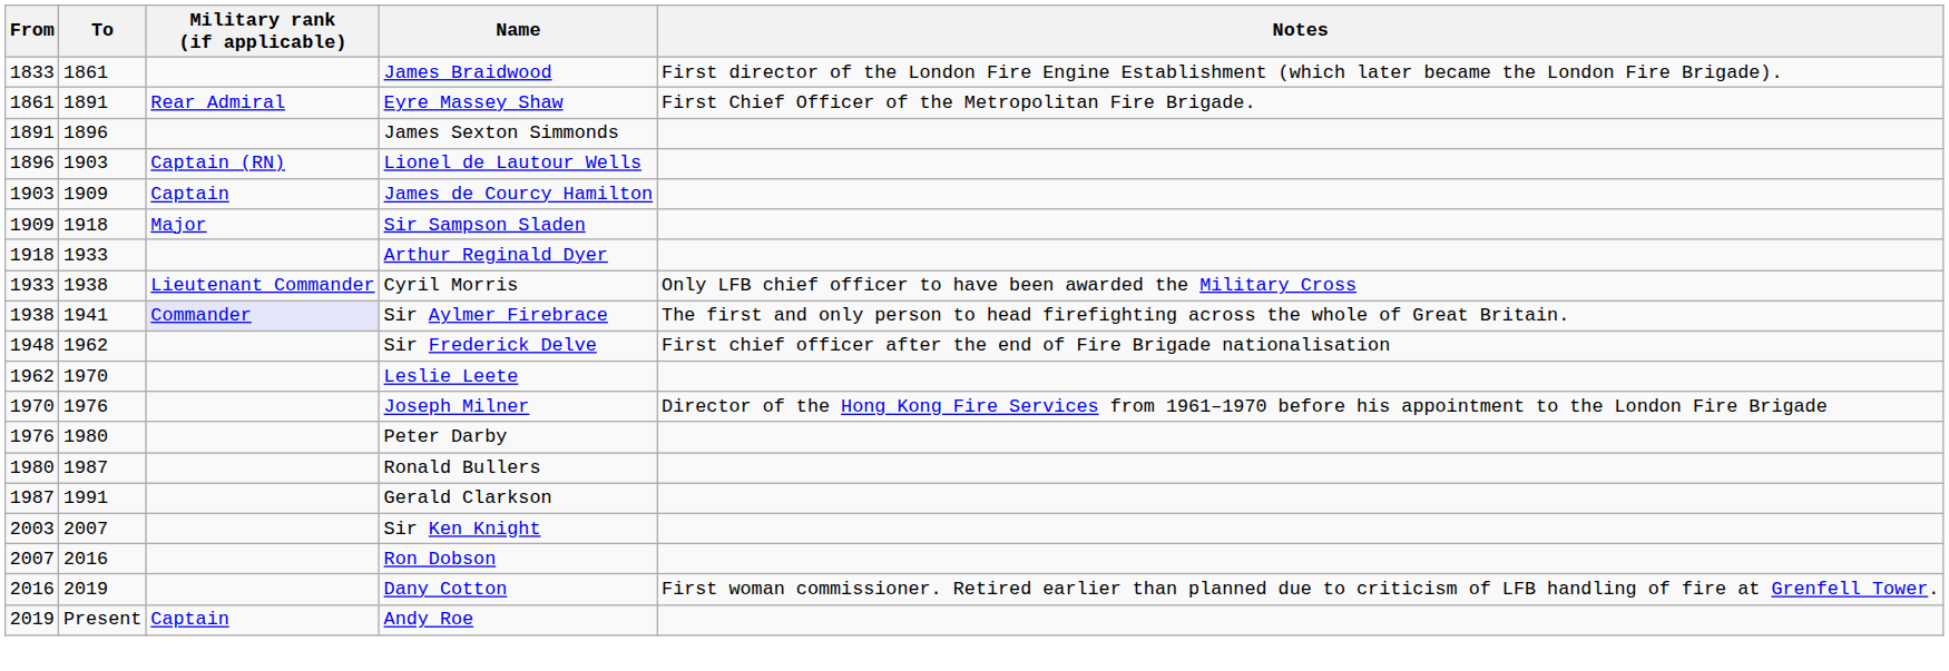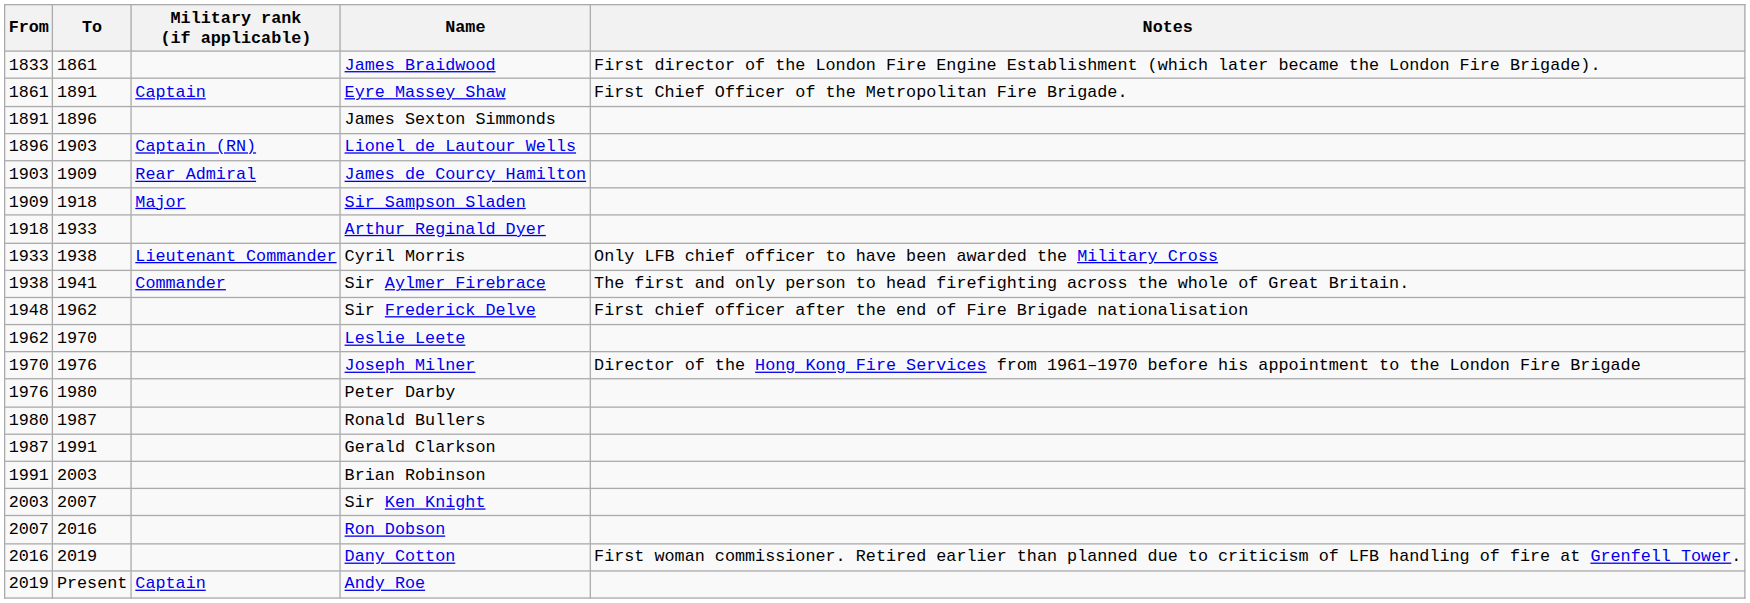 <table class="wikitable" style="text-align:left">
 <tr>
 <th>From</th>
 <th>To</th>
 <th>Military rank<br>(if applicable)</th>
 <th>Name</th>
 <th>Notes</th>
 </tr>
 <tr>
 <td>1833</td>
 <td>1861</td>
 <td></td>
 <td><a href='#'>James Braidwood</a></td>
 <td>First director of the London Fire Engine Establishment (which later became the London Fire Brigade).</td>
 </tr>
 <tr>
 <td>1861</td>
 <td>1891</td>
-<td><a href='#'>Rear Admiral</a></td>
+<td><a href='#'>Captain</a></td>
 <td><a href='#'>Eyre Massey Shaw</a></td>
 <td>First Chief Officer of the Metropolitan Fire Brigade.</td>
 </tr>
 <tr>
 <td>1891</td>
 <td>1896</td>
 <td></td>
 <td>James Sexton Simmonds</td>
 <td></td>
 </tr>
 <tr>
 <td>1896</td>
 <td>1903</td>
 <td><a href='#'>Captain (RN)</a></td>
 <td><a href='#'>Lionel de Lautour Wells</a></td>
 <td></td>
 </tr>
 <tr>
 <td>1903</td>
 <td>1909</td>
-<td><a href='#'>Captain</a></td>
+<td><a href='#'>Rear Admiral</a></td>
 <td><a href='#'>James de Courcy Hamilton</a></td>
 <td></td>
 </tr>
 <tr>
 <td>1909</td>
 <td>1918</td>
 <td><a href='#'>Major</a></td>
 <td><a href='#'>Sir Sampson Sladen</a></td>
 <td></td>
 </tr>
 <tr>
 <td>1918</td>
 <td>1933</td>
 <td></td>
 <td><a href='#'>Arthur Reginald Dyer</a></td>
 <td></td>
 </tr>
 <tr>
 <td>1933</td>
 <td>1938</td>
 <td><a href='#'>Lieutenant Commander</a></td>
 <td>Cyril Morris</td>
 <td>Only LFB chief officer to have been awarded the <a href='#'>Military Cross</a></td>
 </tr>
 <tr>
 <td>1938</td>
 <td>1941</td>
-<td style="background: lavender;"><a href='#'>Commander</a></td>
+<td><a href='#'>Commander</a></td>
 <td>Sir <a href='#'>Aylmer Firebrace</a></td>
 <td>The first and only person to head firefighting across the whole of Great Britain.<br></td>
 </tr>
 <tr>
 <td>1948</td>
 <td>1962</td>
 <td></td>
 <td>Sir <a href='#'>Frederick Delve</a></td>
 <td>First chief officer after the end of Fire Brigade nationalisation</td>
 </tr>
 <tr>
 <td>1962</td>
 <td>1970</td>
 <td></td>
 <td><a href='#'>Leslie Leete</a></td>
 <td></td>
 </tr>
 <tr>
 <td>1970</td>
 <td>1976</td>
 <td></td>
 <td><a href='#'>Joseph Milner</a></td>
 <td>Director of the <a href='#'>Hong Kong Fire Services</a> from 1961–1970 before his appointment to the London Fire Brigade</td>
 </tr>
 <tr>
 <td>1976</td>
 <td>1980</td>
 <td></td>
 <td>Peter Darby</td>
 <td></td>
 </tr>
 <tr>
 <td>1980</td>
 <td>1987</td>
 <td></td>
 <td>Ronald Bullers</td>
 <td></td>
 </tr>
 <tr>
 <td>1987</td>
 <td>1991</td>
 <td></td>
 <td>Gerald Clarkson</td>
 <td></td>
 </tr>
 <tr>
+<td>1991</td>
+<td>2003</td>
+<td></td>
+<td>Brian Robinson</td>
+<td></td>
+</tr>
+<tr>
 <td>2003</td>
 <td>2007</td>
 <td></td>
 <td>Sir <a href='#'>Ken Knight</a></td>
 <td></td>
 </tr>
 <tr>
 <td>2007</td>
 <td>2016</td>
 <td></td>
 <td><a href='#'>Ron Dobson</a></td>
 <td></td>
 </tr>
 <tr>
 <td>2016</td>
 <td>2019</td>
 <td></td>
 <td><a href='#'>Dany Cotton</a></td>
 <td>First woman commissioner. Retired earlier than planned due to criticism of LFB handling of fire at <a href='#'>Grenfell Tower</a>.</td>
 </tr>
 <tr>
 <td>2019</td>
 <td>Present</td>
 <td><a href='#'>Captain</a></td>
 <td><a href='#'>Andy Roe</a></td>
 <td></td>
 </tr>
 </table>
